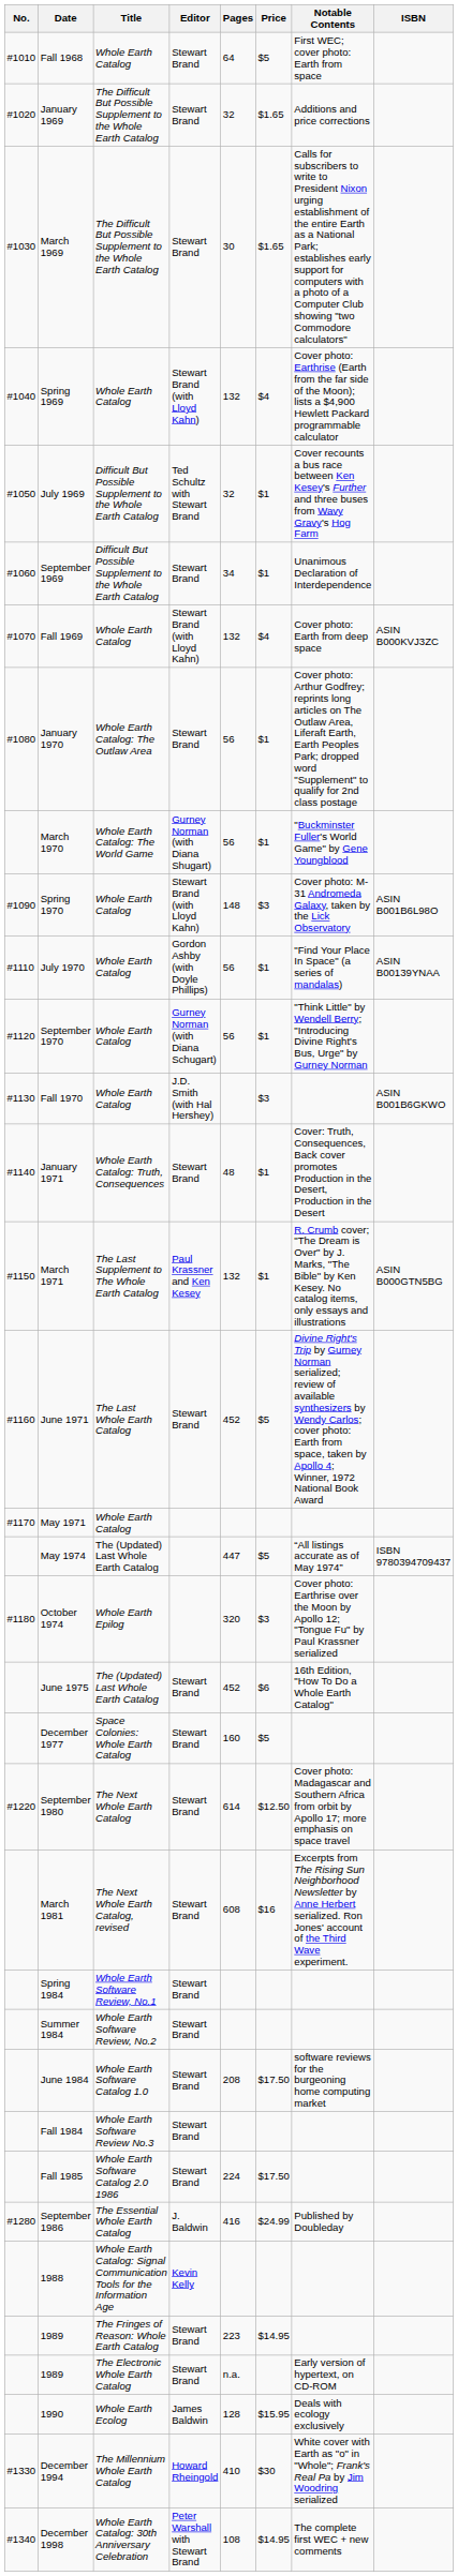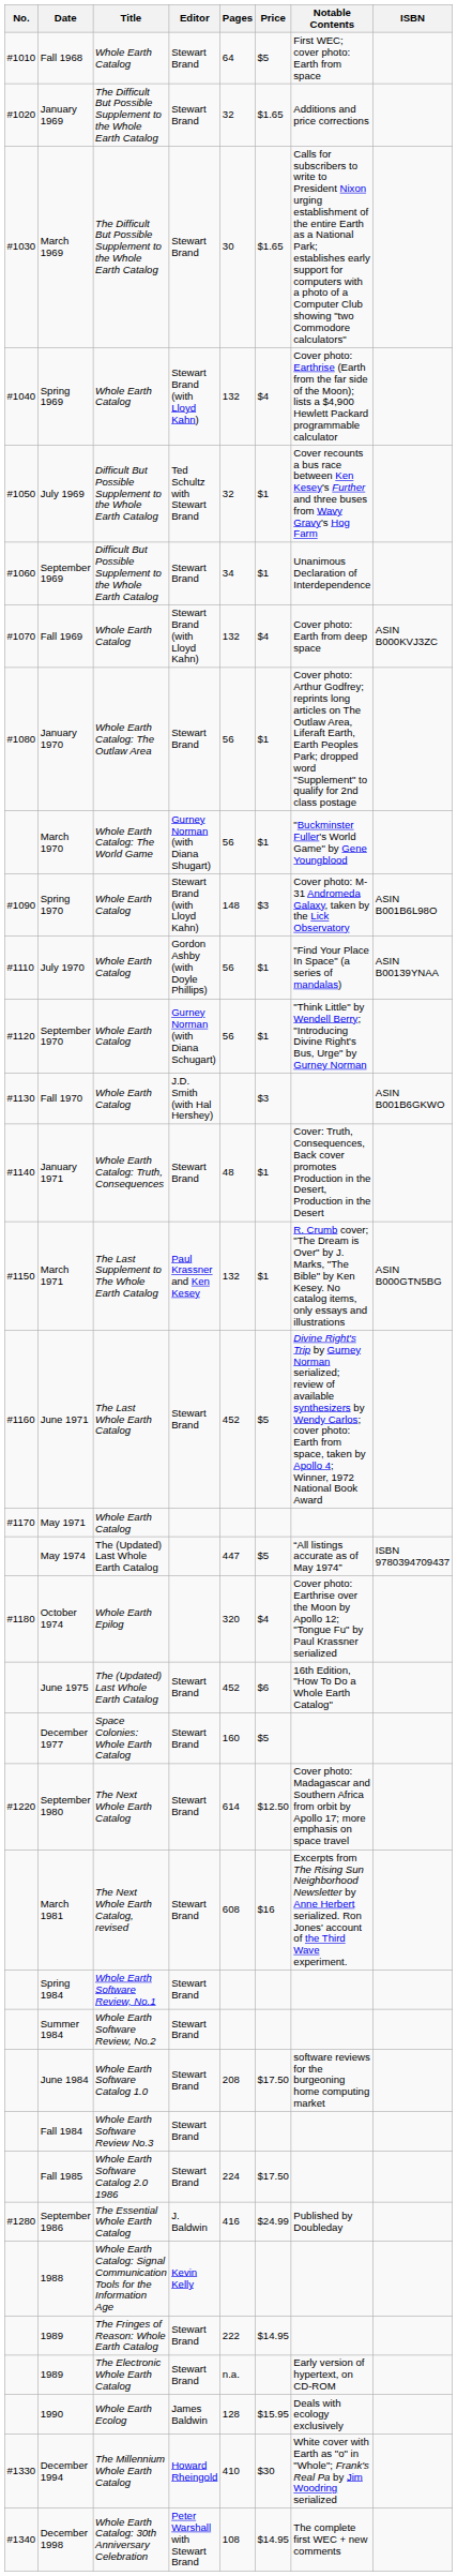 <table class="wikitable">
 <tr>
 <th>No.</th>
 <th>Date</th>
 <th>Title</th>
 <th>Editor</th>
 <th>Pages</th>
 <th>Price</th>
 <th>Notable Contents</th>
 <th>ISBN</th>
 </tr>
 <tr>
 <td>#1010</td>
 <td>Fall 1968</td>
 <td><em>Whole Earth Catalog</em></td>
 <td>Stewart Brand</td>
 <td>64</td>
 <td>$5</td>
 <td>First WEC; cover photo: Earth from space</td>
 <td></td>
 </tr>
 <tr>
 <td>#1020</td>
 <td>January 1969</td>
 <td><em>The Difficult But Possible Supplement to the Whole Earth Catalog</em></td>
 <td>Stewart Brand</td>
 <td>32</td>
 <td>$1.65</td>
 <td>Additions and price corrections</td>
 <td></td>
 </tr>
 <tr>
 <td>#1030</td>
 <td>March 1969</td>
 <td><em>The Difficult But Possible Supplement to the Whole Earth Catalog</em></td>
 <td>Stewart Brand</td>
 <td>30</td>
 <td>$1.65</td>
 <td>Calls for subscribers to write to President <a href='#'>Nixon</a> urging establishment of the entire Earth as a National Park; establishes early support for computers with a photo of a Computer Club showing "two Commodore calculators"</td>
 <td></td>
 </tr>
 <tr>
 <td>#1040</td>
 <td>Spring 1969</td>
 <td><em>Whole Earth Catalog</em></td>
 <td>Stewart Brand  (with <a href='#'>Lloyd Kahn</a>)</td>
 <td>132</td>
 <td>$4</td>
 <td>Cover photo: <a href='#'>Earthrise</a> (Earth from the far side of the Moon); lists a $4,900 Hewlett Packard programmable calculator</td>
 <td></td>
 </tr>
 <tr>
 <td>#1050</td>
 <td>July 1969</td>
 <td><em>Difficult But Possible Supplement to the Whole Earth Catalog</em></td>
 <td>Ted Schultz with Stewart Brand</td>
 <td>32</td>
 <td>$1</td>
 <td>Cover recounts a bus race between <a href='#'>Ken Kesey</a>'s <em><a href='#'>Further</a></em> and three buses from <a href='#'>Wavy Gravy</a>'s <a href='#'>Hog Farm</a></td>
 <td></td>
 </tr>
 <tr>
 <td>#1060</td>
 <td>September 1969</td>
 <td><em>Difficult But Possible Supplement to the Whole Earth Catalog</em></td>
 <td>Stewart Brand</td>
 <td>34</td>
 <td>$1</td>
 <td>Unanimous Declaration of Interdependence</td>
 <td></td>
 </tr>
 <tr>
 <td>#1070</td>
 <td>Fall 1969</td>
 <td><em>Whole Earth Catalog</em></td>
 <td>Stewart Brand (with Lloyd Kahn)</td>
 <td>132</td>
 <td>$4</td>
 <td>Cover photo: Earth from deep space</td>
 <td>ASIN B000KVJ3ZC</td>
 </tr>
 <tr>
 <td>#1080</td>
 <td>January 1970</td>
 <td><em>Whole Earth Catalog: The Outlaw Area</em></td>
 <td>Stewart Brand</td>
 <td>56</td>
 <td>$1</td>
 <td>Cover photo: Arthur Godfrey; reprints long articles on The Outlaw Area, Liferaft Earth, Earth Peoples Park; dropped word "Supplement" to qualify for 2nd class postage</td>
 <td></td>
 </tr>
 <tr>
 <td></td>
 <td>March 1970</td>
 <td><em>Whole Earth Catalog: The World Game</em></td>
 <td><a href='#'>Gurney Norman</a> (with Diana Shugart)</td>
 <td>56</td>
 <td>$1</td>
 <td>"<a href='#'>Buckminster Fuller</a>'s World Game" by <a href='#'>Gene Youngblood</a></td>
 <td></td>
 </tr>
 <tr>
 <td>#1090</td>
 <td>Spring 1970</td>
 <td><em>Whole Earth Catalog</em></td>
 <td>Stewart Brand (with Lloyd Kahn)</td>
 <td>148</td>
 <td>$3</td>
 <td>Cover photo: M-31 <a href='#'>Andromeda Galaxy</a>, taken by the <a href='#'>Lick Observatory</a></td>
 <td>ASIN B001B6L98O</td>
 </tr>
 <tr>
 <td>#1110</td>
 <td>July 1970</td>
 <td><em>Whole Earth Catalog</em></td>
 <td>Gordon Ashby (with Doyle Phillips)</td>
 <td>56</td>
 <td>$1</td>
 <td>"Find Your Place In Space" (a series of <a href='#'>mandalas</a>)</td>
 <td>ASIN B00139YNAA</td>
 </tr>
 <tr>
 <td>#1120</td>
 <td>September 1970</td>
 <td><em>Whole Earth Catalog</em></td>
 <td><a href='#'>Gurney Norman</a> (with Diana Schugart)</td>
 <td>56</td>
 <td>$1</td>
 <td>"Think Little" by <a href='#'>Wendell Berry</a>; "Introducing Divine Right's Bus, Urge" by <a href='#'>Gurney Norman</a></td>
 <td></td>
 </tr>
 <tr>
 <td>#1130</td>
 <td>Fall 1970</td>
 <td><em>Whole Earth Catalog</em></td>
 <td>J.D. Smith (with Hal Hershey)</td>
 <td></td>
 <td>$3</td>
 <td></td>
 <td>ASIN B001B6GKWO</td>
 </tr>
 <tr>
 <td>#1140</td>
 <td>January 1971</td>
 <td><em>Whole Earth Catalog: Truth, Consequences</em></td>
 <td>Stewart Brand</td>
 <td>48</td>
 <td>$1</td>
 <td>Cover: Truth, Consequences, Back cover promotes Production in the Desert, Production in the Desert</td>
 <td></td>
 </tr>
 <tr>
 <td>#1150</td>
 <td>March 1971</td>
 <td><em>The Last Supplement to The Whole Earth Catalog</em></td>
 <td><a href='#'>Paul Krassner</a> and <a href='#'>Ken Kesey</a></td>
 <td>132</td>
 <td>$1</td>
 <td><a href='#'>R. Crumb</a> cover; "The Dream is Over" by J. Marks, "The Bible" by Ken Kesey. No catalog items, only essays and illustrations</td>
 <td>ASIN B000GTN5BG</td>
 </tr>
 <tr>
 <td>#1160</td>
 <td>June 1971</td>
 <td><em>The Last Whole Earth Catalog</em></td>
 <td>Stewart Brand</td>
 <td>452</td>
 <td>$5</td>
 <td><em><a href='#'>Divine Right's Trip</a></em> by <a href='#'>Gurney Norman</a> serialized; review of available <a href='#'>synthesizers</a> by <a href='#'>Wendy Carlos</a>; cover photo: Earth from space, taken by <a href='#'>Apollo 4</a>; Winner, 1972 National Book Award</td>
 <td></td>
 </tr>
 <tr>
 <td>#1170</td>
 <td>May 1971</td>
 <td><em>Whole Earth Catalog</em></td>
 <td></td>
 <td></td>
 <td></td>
 <td></td>
 <td></td>
 </tr>
 <tr>
 <td></td>
 <td>May 1974</td>
 <td>The (Updated) Last Whole Earth Catalog</td>
 <td></td>
 <td>447</td>
 <td>$5</td>
 <td>“All listings accurate as of May 1974”</td>
 <td>ISBN 9780394709437</td>
 </tr>
 <tr>
 <td>#1180</td>
 <td>October 1974</td>
 <td><em>Whole Earth Epilog</em></td>
 <td></td>
 <td>320</td>
-<td>$3</td>
+<td>$4</td>
 <td>Cover photo: Earthrise over the Moon by Apollo 12; "Tongue Fu" by Paul Krassner serialized</td>
 <td></td>
 </tr>
 <tr>
 <td></td>
 <td>June 1975</td>
 <td><em>The (Updated) Last Whole Earth Catalog</em></td>
 <td>Stewart Brand</td>
 <td>452</td>
 <td>$6</td>
 <td>16th Edition, "How To Do a Whole Earth Catalog"</td>
 <td></td>
 </tr>
 <tr>
 <td></td>
 <td>December 1977</td>
 <td><em>Space Colonies: Whole Earth Catalog</em></td>
 <td>Stewart Brand</td>
 <td>160</td>
 <td>$5</td>
 <td></td>
 <td></td>
 </tr>
 <tr>
 <td>#1220</td>
 <td>September 1980</td>
 <td><em>The Next Whole Earth Catalog</em></td>
 <td>Stewart Brand</td>
 <td>614</td>
 <td>$12.50</td>
 <td>Cover photo: Madagascar and Southern Africa from orbit by Apollo 17; more emphasis on space travel</td>
 <td></td>
 </tr>
 <tr>
 <td></td>
 <td>March 1981</td>
 <td><em>The Next Whole Earth Catalog, revised</em></td>
 <td>Stewart Brand</td>
 <td>608</td>
 <td>$16</td>
 <td>Excerpts from <em>The Rising Sun Neighborhood Newsletter</em> by <a href='#'>Anne Herbert</a> serialized.  Ron Jones' account of <a href='#'>the Third Wave</a> experiment.</td>
 <td></td>
 </tr>
 <tr>
 <td></td>
 <td>Spring 1984</td>
 <td><em><a href='#'>Whole Earth Software Review, No.1</a></em></td>
 <td>Stewart Brand</td>
 <td></td>
 <td></td>
 <td></td>
 <td></td>
 </tr>
 <tr>
 <td></td>
 <td>Summer 1984</td>
 <td><em>Whole Earth Software Review, No.2</em></td>
 <td>Stewart Brand</td>
 <td></td>
 <td></td>
 <td></td>
 <td></td>
 </tr>
 <tr>
 <td></td>
 <td>June 1984</td>
 <td><em>Whole Earth Software Catalog 1.0</em></td>
 <td>Stewart Brand</td>
 <td>208</td>
 <td>$17.50</td>
 <td>software reviews for the burgeoning home computing market</td>
 <td></td>
 </tr>
 <tr>
 <td></td>
 <td>Fall 1984</td>
 <td><em>Whole Earth Software Review No.3</em></td>
 <td>Stewart Brand</td>
 <td></td>
 <td></td>
 <td></td>
 <td></td>
 </tr>
 <tr>
 <td></td>
 <td>Fall 1985</td>
 <td><em>Whole Earth Software Catalog 2.0 1986</em></td>
 <td>Stewart Brand</td>
 <td>224</td>
 <td>$17.50</td>
 <td></td>
 <td></td>
 </tr>
 <tr>
 <td>#1280</td>
 <td>September 1986</td>
 <td><em>The Essential Whole Earth Catalog</em></td>
 <td>J. Baldwin</td>
 <td>416</td>
 <td>$24.99</td>
 <td>Published by Doubleday</td>
 <td></td>
 </tr>
 <tr>
 <td></td>
 <td>1988</td>
 <td><em>Whole Earth Catalog: Signal Communication Tools for the Information Age</em></td>
 <td><a href='#'>Kevin Kelly</a></td>
 <td></td>
 <td></td>
 <td></td>
 <td></td>
 </tr>
 <tr>
 <td></td>
 <td>1989</td>
 <td><em>The Fringes of Reason: Whole Earth Catalog</em></td>
 <td>Stewart Brand</td>
-<td>223</td>
+<td>222</td>
 <td>$14.95</td>
 <td></td>
 <td></td>
 </tr>
 <tr>
 <td></td>
 <td>1989</td>
 <td><em>The Electronic Whole Earth Catalog</em></td>
 <td>Stewart Brand</td>
 <td>n.a.</td>
 <td></td>
 <td>Early version of hypertext, on CD-ROM</td>
 <td></td>
 </tr>
 <tr>
 <td></td>
 <td>1990</td>
 <td><em>Whole Earth Ecolog</em></td>
 <td>James Baldwin</td>
 <td>128</td>
 <td>$15.95</td>
 <td>Deals with ecology exclusively</td>
 <td></td>
 </tr>
 <tr>
 <td>#1330</td>
 <td>December 1994</td>
 <td><em>The Millennium Whole Earth Catalog</em></td>
 <td><a href='#'>Howard Rheingold</a></td>
 <td>410</td>
 <td>$30</td>
 <td>White cover with Earth as "o" in "Whole"; <em>Frank's Real Pa</em> by <a href='#'>Jim Woodring</a> serialized</td>
 <td></td>
 </tr>
 <tr>
 <td>#1340</td>
 <td>December 1998</td>
 <td><em>Whole Earth Catalog: 30th Anniversary Celebration</em></td>
 <td><a href='#'>Peter Warshall</a> with Stewart Brand</td>
 <td>108</td>
 <td>$14.95</td>
 <td>The complete first WEC + new comments</td>
 <td></td>
 </tr>
 </table>
